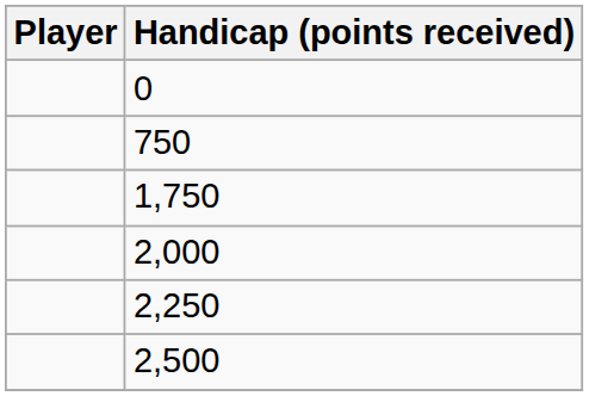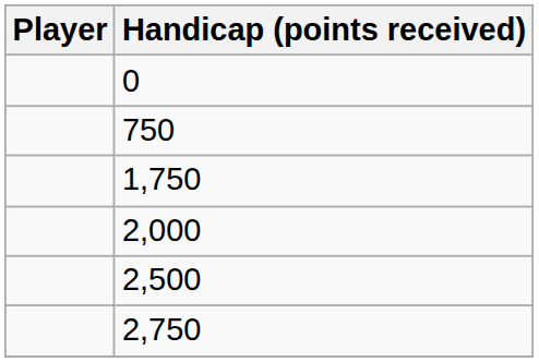 <table class="sortable wikitable plainrowheaders">
 <tr>
 <th>Player</th>
 <th>Handicap (points received)</th>
 </tr>
 <tr>
 <td></td>
 <td>0</td>
 </tr>
 <tr>
 <td></td>
 <td>750</td>
 </tr>
 <tr>
 <td></td>
 <td>1,750</td>
 </tr>
 <tr>
 <td></td>
 <td>2,000</td>
 </tr>
 <tr>
 <td></td>
-<td>2,250</td>
+<td>2,500</td>
 </tr>
 <tr>
 <td></td>
-<td>2,500</td>
+<td>2,750</td>
 </tr>
 <tr>
 </tr>
 </table>
